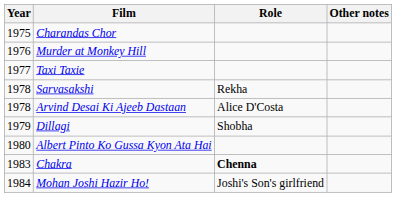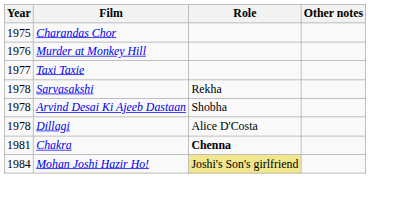 <table class="wikitable sortable">
 <tr>
 <th>Year</th>
 <th>Film</th>
 <th>Role</th>
 <th>Other notes</th>
 </tr>
 <tr>
 <td>1975</td>
 <td><em><a href='#'>Charandas Chor</a></em></td>
 <td></td>
 <td></td>
 </tr>
 <tr>
 <td>1976</td>
 <td><em><a href='#'>Murder at Monkey Hill</a></em></td>
 <td></td>
 <td></td>
 </tr>
 <tr>
 <td>1977</td>
 <td><em><a href='#'>Taxi Taxie</a></em></td>
 <td></td>
 <td></td>
 </tr>
 <tr>
 <td>1978</td>
 <td><em><a href='#'>Sarvasakshi</a></em></td>
 <td>Rekha</td>
 <td></td>
 </tr>
 <tr>
 <td>1978</td>
 <td><em><a href='#'>Arvind Desai Ki Ajeeb Dastaan</a></em></td>
+<td>Shobha</td>
+<td></td>
+</tr>
+<tr>
+<td>1978</td>
+<td><em><a href='#'>Dillagi</a></em></td>
 <td>Alice D'Costa</td>
 <td></td>
 </tr>
 <tr>
-<td>1979</td>
-<td><em><a href='#'>Dillagi</a></em></td>
-<td>Shobha</td>
-<td></td>
-</tr>
-<tr>
-<td>1980</td>
-<td><em><a href='#'>Albert Pinto Ko Gussa Kyon Ata Hai</a></em></td>
-<td></td>
-<td></td>
-</tr>
-<tr>
-<td>1983</td>
+<td>1981</td>
 <td><em><a href='#'>Chakra</a></em></td>
 <td><strong>Chenna</strong></td>
 <td></td>
 </tr>
 <tr>
 <td>1984</td>
 <td><em><a href='#'>Mohan Joshi Hazir Ho!</a></em></td>
-<td>Joshi's Son's girlfriend</td>
+<td style="background: khaki;">Joshi's Son's girlfriend</td>
 <td></td>
 </tr>
 </table>
